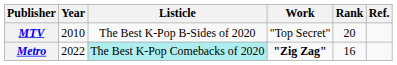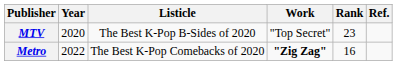 <table class="wikitable plainrowheaders" style="text-align:center">
 <tr>
 <th scope="col">Publisher</th>
 <th scope="col">Year</th>
 <th scope="col">Listicle</th>
 <th scope="col">Work</th>
 <th scope="col">Rank</th>
 <th scope="col" class="unsortable">Ref.</th>
 </tr>
 <tr>
 <th scope="row"><em><a href='#'>MTV</a></em></th>
-<td>2010</td>
+<td>2020</td>
 <td>The Best K-Pop B-Sides of 2020</td>
 <td>"Top Secret"</td>
-<td>20</td>
+<td>23</td>
 <td></td>
 </tr>
 <tr>
 <th scope="row"><em><a href='#'>Metro</a></em></th>
 <td>2022</td>
-<td style="background: paleturquoise;">The Best K-Pop Comebacks of 2020</td>
+<td>The Best K-Pop Comebacks of 2020</td>
 <td><strong>"Zig Zag"</strong></td>
 <td>16</td>
 <td></td>
 </tr>
 </table>
